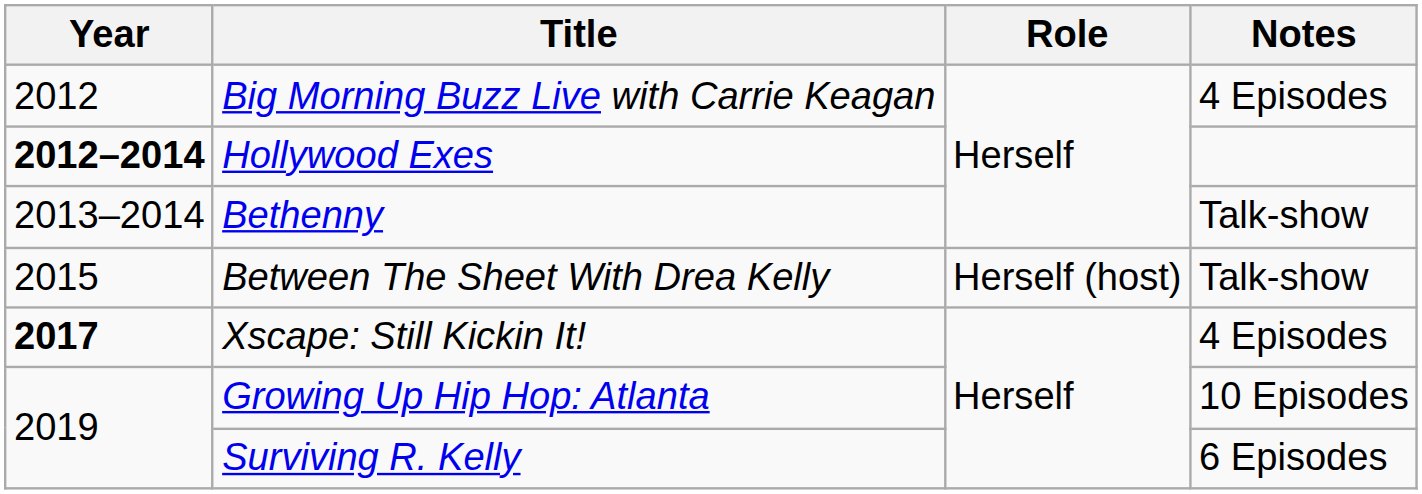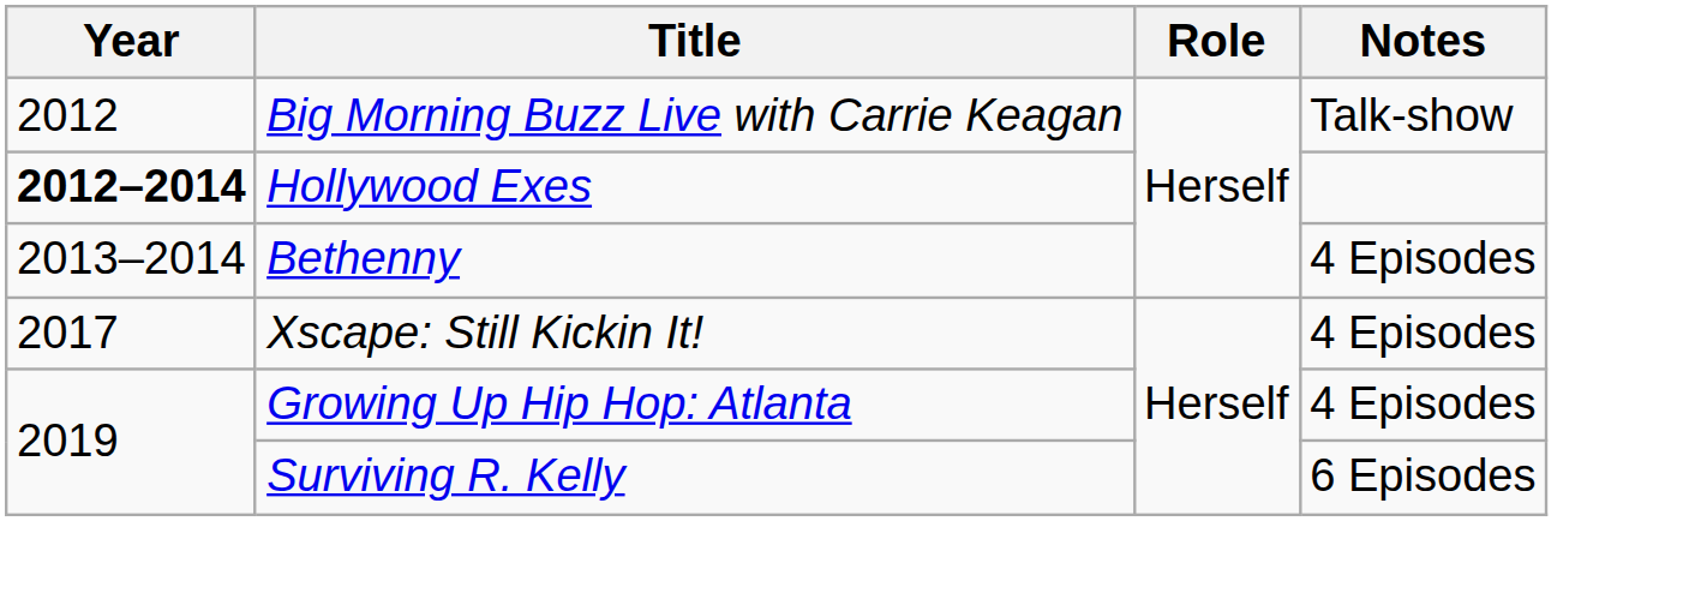 <table class="wikitable sortable plainrowheaders">
 <tr>
 <th scope="col">Year</th>
 <th scope="col">Title</th>
 <th scope="col">Role</th>
 <th scope="col" class="unsortable">Notes</th>
 </tr>
 <tr>
 <td>2012</td>
 <td><em><a href='#'>Big Morning Buzz Live</a> with Carrie Keagan</em></td>
 <td rowspan="3">Herself</td>
-<td>4 Episodes</td>
+<td>Talk-show</td>
 </tr>
 <tr>
 <td><strong>2012–2014</strong></td>
 <td><em><a href='#'>Hollywood Exes</a></em></td>
 <td></td>
 </tr>
 <tr>
 <td>2013–2014</td>
 <td><em><a href='#'>Bethenny</a></em></td>
-<td>Talk-show</td>
+<td>4 Episodes</td>
 </tr>
 <tr>
-<td>2015</td>
-<td><em>Between The Sheet With Drea Kelly</em></td>
-<td>Herself (host)</td>
-<td>Talk-show</td>
-</tr>
-<tr>
-<td><strong>2017</strong></td>
+<td>2017</td>
 <td><em>Xscape: Still Kickin It!</em></td>
 <td rowspan="3">Herself</td>
 <td>4 Episodes</td>
 </tr>
 <tr>
 <td rowspan="2">2019</td>
 <td><em><a href='#'>Growing Up Hip Hop: Atlanta</a></em></td>
-<td>10 Episodes</td>
+<td>4 Episodes</td>
 </tr>
 <tr>
 <td><em><a href='#'>Surviving R. Kelly</a></em></td>
 <td>6 Episodes</td>
 </tr>
 </table>
